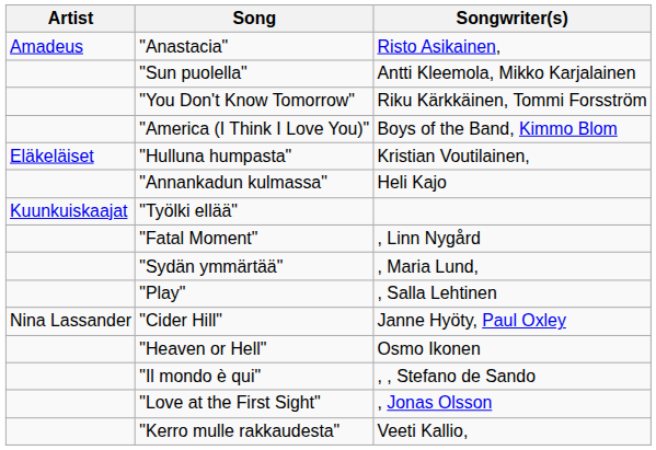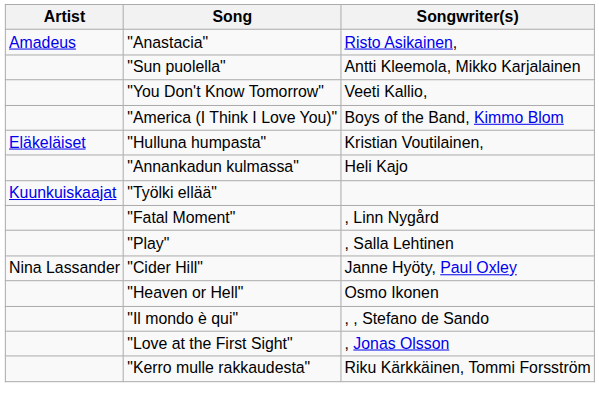 <table class="sortable wikitable" style="margin: 1em auto 1em auto; text-align:left">
 <tr>
 <th>Artist</th>
 <th>Song</th>
 <th>Songwriter(s)</th>
 </tr>
 <tr>
 <td><a href='#'>Amadeus</a></td>
 <td>"Anastacia"</td>
 <td><a href='#'>Risto Asikainen</a>, </td>
 </tr>
 <tr>
 <td></td>
 <td>"Sun puolella"</td>
 <td>Antti Kleemola, Mikko Karjalainen</td>
 </tr>
 <tr>
 <td></td>
 <td>"You Don't Know Tomorrow"</td>
-<td>Riku Kärkkäinen, Tommi Forsström</td>
+<td>Veeti Kallio, </td>
 </tr>
 <tr>
 <td></td>
 <td>"America (I Think I Love You)"</td>
 <td>Boys of the Band, <a href='#'>Kimmo Blom</a></td>
 </tr>
 <tr>
 <td><a href='#'>Eläkeläiset</a></td>
 <td>"Hulluna humpasta"</td>
 <td>Kristian Voutilainen, </td>
 </tr>
 <tr>
 <td></td>
 <td>"Annankadun kulmassa"</td>
 <td>Heli Kajo</td>
 </tr>
 <tr>
 <td><a href='#'>Kuunkuiskaajat</a></td>
 <td>"Työlki ellää"</td>
 <td></td>
 </tr>
 <tr>
 <td></td>
 <td>"Fatal Moment"</td>
 <td>, Linn Nygård</td>
-</tr>
-<tr>
-<td></td>
-<td>"Sydän ymmärtää"</td>
-<td>, Maria Lund, </td>
 </tr>
 <tr>
 <td></td>
 <td>"Play"</td>
 <td>, Salla Lehtinen</td>
 </tr>
 <tr>
 <td>Nina Lassander</td>
 <td>"Cider Hill"</td>
 <td>Janne Hyöty, <a href='#'>Paul Oxley</a></td>
 </tr>
 <tr>
 <td></td>
 <td>"Heaven or Hell"</td>
 <td>Osmo Ikonen</td>
 </tr>
 <tr>
 <td></td>
 <td>"Il mondo è qui"</td>
 <td>, , Stefano de Sando</td>
 </tr>
 <tr>
 <td></td>
 <td>"Love at the First Sight"</td>
 <td>, <a href='#'>Jonas Olsson</a></td>
 </tr>
 <tr>
 <td></td>
 <td>"Kerro mulle rakkaudesta"</td>
-<td>Veeti Kallio, </td>
+<td>Riku Kärkkäinen, Tommi Forsström</td>
 </tr>
 </table>
